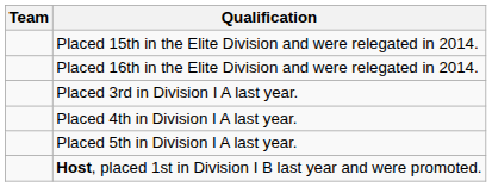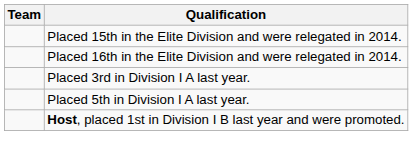 <table class="wikitable">
 <tr>
 <th>Team</th>
 <th>Qualification</th>
 </tr>
 <tr>
 <td></td>
 <td>Placed 15th in the Elite Division and were relegated in 2014.</td>
 </tr>
 <tr>
 <td></td>
 <td>Placed 16th in the Elite Division and were relegated in 2014.</td>
 </tr>
 <tr>
 <td></td>
 <td>Placed 3rd in Division I A last year.</td>
 </tr>
 <tr>
 <td></td>
-<td>Placed 4th in Division I A last year.</td>
-</tr>
-<tr>
-<td></td>
 <td>Placed 5th in Division I A last year.</td>
 </tr>
 <tr>
 <td></td>
 <td><strong>Host</strong>, placed 1st in Division I B last year and were promoted.</td>
 </tr>
 </table>
